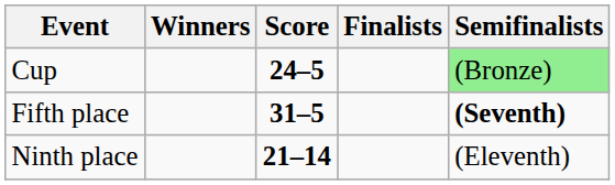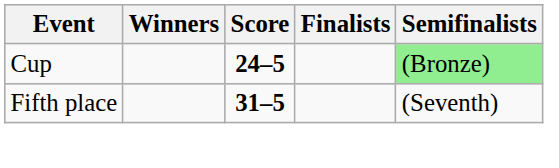 <table class="wikitable">
 <tr>
 <th>Event</th>
 <th>Winners</th>
 <th>Score</th>
 <th>Finalists</th>
 <th>Semifinalists</th>
 </tr>
 <tr>
 <td>Cup</td>
 <td><strong></strong></td>
 <td align=center><strong>24–5</strong></td>
 <td></td>
 <td style="background: lightgreen;"> (Bronze)<br></td>
 </tr>
 <tr>
 <td>Fifth place</td>
 <td><strong></strong></td>
 <td align=center><strong>31–5</strong></td>
 <td></td>
-<td><strong> (Seventh)<br></strong></td>
-</tr>
-<tr>
-<td>Ninth place</td>
-<td><strong></strong></td>
-<td align=center><strong>21–14</strong></td>
-<td></td>
-<td> (Eleventh)<br></td>
+<td> (Seventh)<br></td>
 </tr>
 </table>
